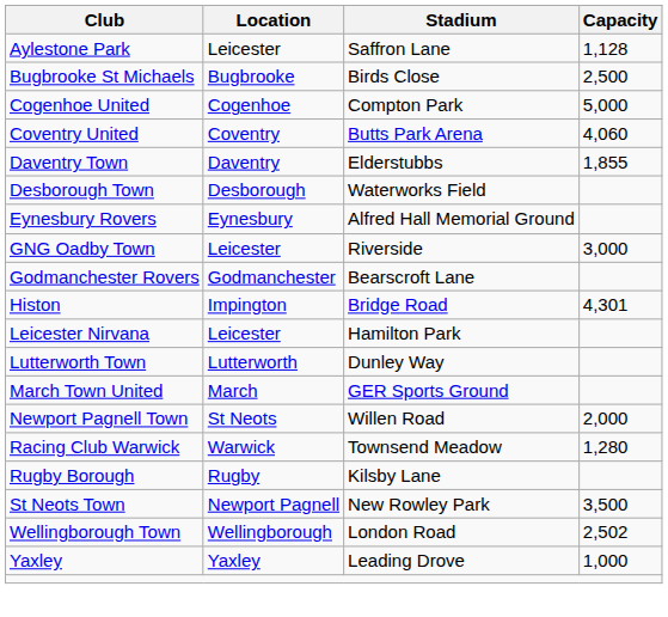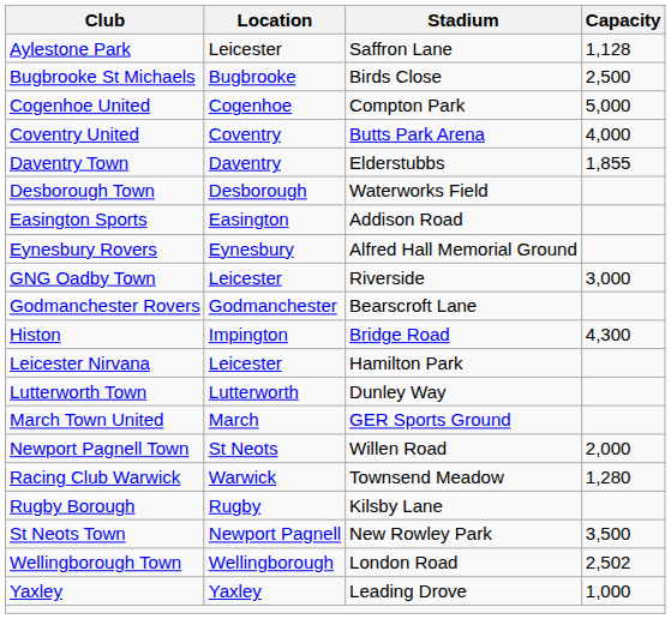 <table class="wikitable sortable" style="font-size:95%">
 <tr>
 <th>Club</th>
 <th>Location</th>
 <th>Stadium</th>
 <th>Capacity</th>
 </tr>
 <tr>
 <td><a href='#'>Aylestone Park</a></td>
 <td>Leicester</td>
 <td>Saffron Lane</td>
 <td>1,128</td>
 </tr>
 <tr>
 <td><a href='#'>Bugbrooke St Michaels</a></td>
 <td><a href='#'>Bugbrooke</a></td>
 <td>Birds Close</td>
 <td>2,500</td>
 </tr>
 <tr>
 <td><a href='#'>Cogenhoe United</a></td>
 <td><a href='#'>Cogenhoe</a></td>
 <td>Compton Park</td>
 <td>5,000</td>
 </tr>
 <tr>
 <td><a href='#'>Coventry United</a></td>
 <td><a href='#'>Coventry</a></td>
 <td><a href='#'>Butts Park Arena</a></td>
-<td>4,060</td>
+<td>4,000</td>
 </tr>
 <tr>
 <td><a href='#'>Daventry Town</a></td>
 <td><a href='#'>Daventry</a></td>
 <td>Elderstubbs</td>
 <td>1,855</td>
 </tr>
 <tr>
 <td><a href='#'>Desborough Town</a></td>
 <td><a href='#'>Desborough</a></td>
 <td>Waterworks Field</td>
+<td></td>
+</tr>
+<tr>
+<td><a href='#'>Easington Sports</a></td>
+<td><a href='#'>Easington</a></td>
+<td>Addison Road</td>
 <td></td>
 </tr>
 <tr>
 <td><a href='#'>Eynesbury Rovers</a></td>
 <td><a href='#'>Eynesbury</a></td>
 <td>Alfred Hall Memorial Ground</td>
 <td></td>
 </tr>
 <tr>
 <td><a href='#'>GNG Oadby Town</a></td>
 <td><a href='#'>Leicester</a></td>
 <td>Riverside</td>
 <td>3,000</td>
 </tr>
 <tr>
 <td><a href='#'>Godmanchester Rovers</a></td>
 <td><a href='#'>Godmanchester</a></td>
 <td>Bearscroft Lane</td>
 <td></td>
 </tr>
 <tr>
 <td><a href='#'>Histon</a></td>
 <td><a href='#'>Impington</a></td>
 <td><a href='#'>Bridge Road</a></td>
-<td>4,301</td>
+<td>4,300</td>
 </tr>
 <tr>
 <td><a href='#'>Leicester Nirvana</a></td>
 <td><a href='#'>Leicester</a></td>
 <td>Hamilton Park</td>
 <td></td>
 </tr>
 <tr>
 <td><a href='#'>Lutterworth Town</a></td>
 <td><a href='#'>Lutterworth</a></td>
 <td>Dunley Way</td>
 <td></td>
 </tr>
 <tr>
 <td><a href='#'>March Town United</a></td>
 <td><a href='#'>March</a></td>
 <td><a href='#'>GER Sports Ground</a></td>
 <td></td>
 </tr>
 <tr>
 <td><a href='#'>Newport Pagnell Town</a></td>
 <td><a href='#'>St Neots</a></td>
 <td>Willen Road</td>
 <td>2,000</td>
 </tr>
 <tr>
 <td><a href='#'>Racing Club Warwick</a></td>
 <td><a href='#'>Warwick</a></td>
 <td>Townsend Meadow</td>
 <td>1,280</td>
 </tr>
 <tr>
 <td><a href='#'>Rugby Borough</a></td>
 <td><a href='#'>Rugby</a></td>
 <td>Kilsby Lane</td>
 <td></td>
 </tr>
 <tr>
 <td><a href='#'>St Neots Town</a></td>
 <td><a href='#'>Newport Pagnell</a></td>
 <td>New Rowley Park</td>
 <td>3,500</td>
 </tr>
 <tr>
 <td><a href='#'>Wellingborough Town</a></td>
 <td><a href='#'>Wellingborough</a></td>
 <td>London Road</td>
 <td>2,502</td>
 </tr>
 <tr>
 <td><a href='#'>Yaxley</a></td>
 <td><a href='#'>Yaxley</a></td>
 <td>Leading Drove</td>
 <td>1,000</td>
 </tr>
 <tr>
 <td colspan=4></td>
 </tr>
 </table>
